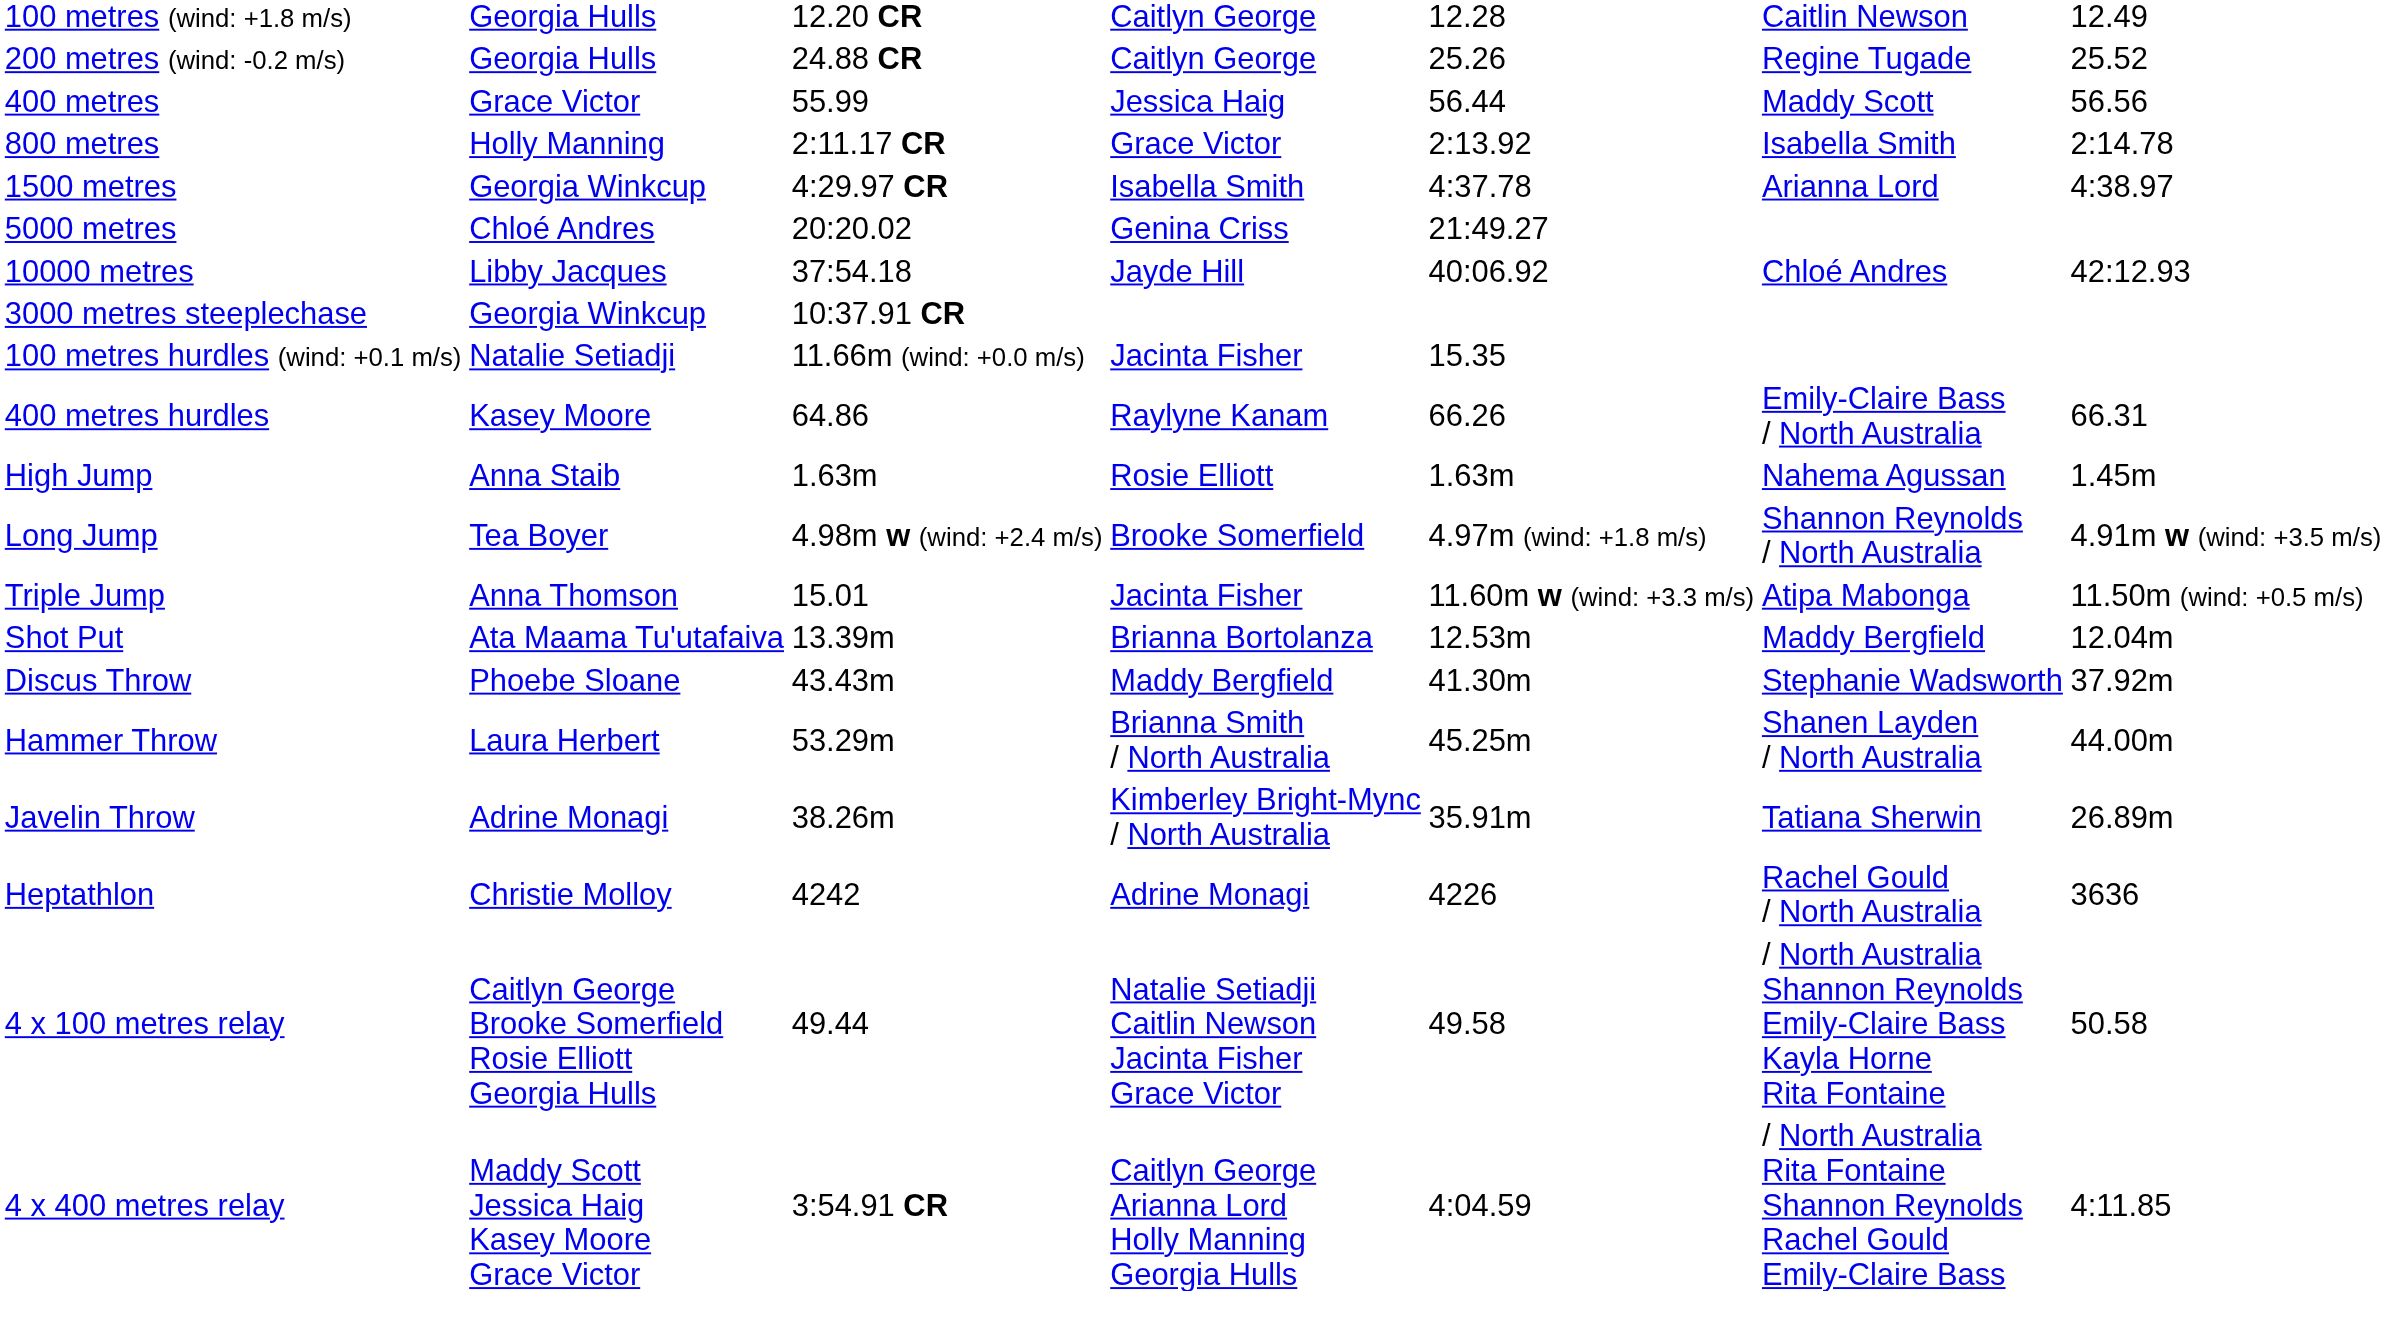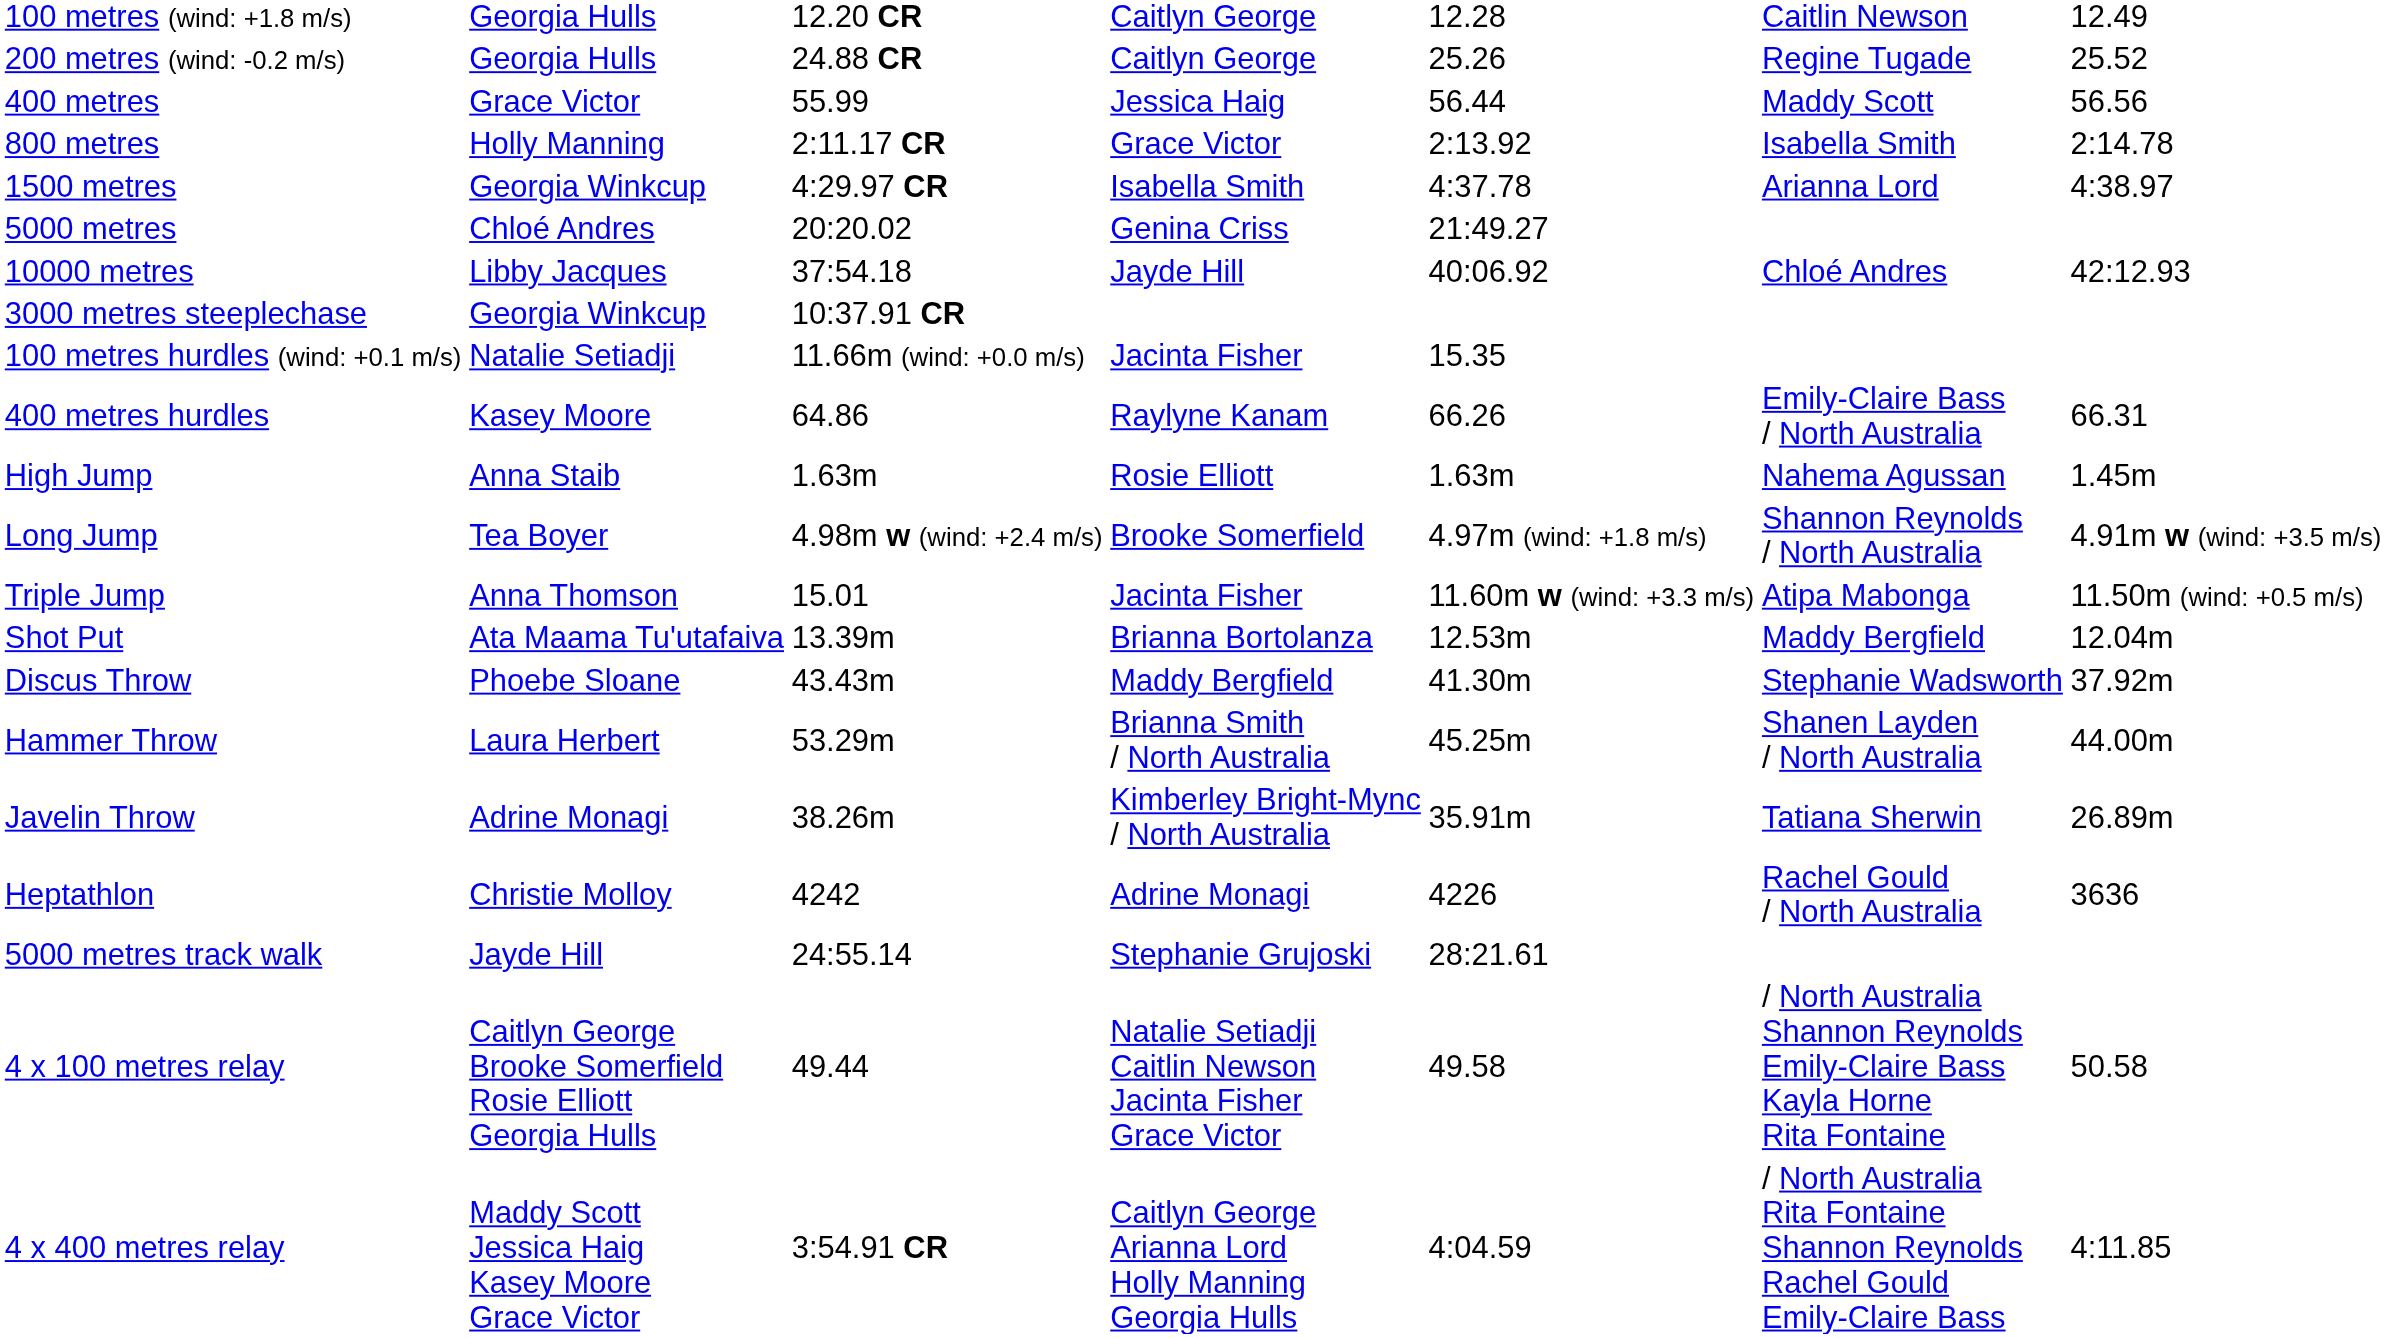 <table>
 <tr>
 <td><a href='#'>100 metres</a> <small>(wind: +1.8 m/s)</small></td>
 <td align=left><a href='#'>Georgia Hulls</a> <br> </td>
 <td>12.20 <strong>CR</strong></td>
 <td align=left><a href='#'>Caitlyn George</a> <br> </td>
 <td>12.28</td>
 <td align=left><a href='#'>Caitlin Newson</a> <br> </td>
 <td>12.49</td>
 </tr>
 <tr>
 <td><a href='#'>200 metres</a> <small>(wind: -0.2 m/s)</small></td>
 <td align=left><a href='#'>Georgia Hulls</a> <br> </td>
 <td>24.88 <strong>CR</strong></td>
 <td align=left><a href='#'>Caitlyn George</a> <br> </td>
 <td>25.26</td>
 <td align=left><a href='#'>Regine Tugade</a> <br> </td>
 <td>25.52</td>
 </tr>
 <tr>
 <td><a href='#'>400 metres</a></td>
 <td align=left><a href='#'>Grace Victor</a> <br> </td>
 <td>55.99</td>
 <td align=left><a href='#'>Jessica Haig</a> <br> </td>
 <td>56.44</td>
 <td align=left><a href='#'>Maddy Scott</a> <br> </td>
 <td>56.56</td>
 </tr>
 <tr>
 <td><a href='#'>800 metres</a></td>
 <td align=left><a href='#'>Holly Manning</a> <br> </td>
 <td>2:11.17 <strong>CR</strong></td>
 <td align=left><a href='#'>Grace Victor</a> <br> </td>
 <td>2:13.92</td>
 <td align=left><a href='#'>Isabella Smith</a> <br> </td>
 <td>2:14.78</td>
 </tr>
 <tr>
 <td><a href='#'>1500 metres</a></td>
 <td align=left><a href='#'>Georgia Winkcup</a> <br> </td>
 <td>4:29.97 <strong>CR</strong></td>
 <td align=left><a href='#'>Isabella Smith</a> <br> </td>
 <td>4:37.78</td>
 <td align=left><a href='#'>Arianna Lord</a> <br> </td>
 <td>4:38.97</td>
 </tr>
 <tr>
 <td><a href='#'>5000 metres</a></td>
 <td align=left><a href='#'>Chloé Andres</a> <br> </td>
 <td>20:20.02</td>
 <td align=left><a href='#'>Genina Criss</a> <br> </td>
 <td>21:49.27</td>
 <td></td>
 <td></td>
 </tr>
 <tr>
 <td><a href='#'>10000 metres</a></td>
 <td align=left><a href='#'>Libby Jacques</a> <br> </td>
 <td>37:54.18</td>
 <td align=left><a href='#'>Jayde Hill</a> <br> </td>
 <td>40:06.92</td>
 <td align=left><a href='#'>Chloé Andres</a> <br> </td>
 <td>42:12.93</td>
 </tr>
 <tr>
 <td><a href='#'>3000 metres steeplechase</a></td>
 <td align=left><a href='#'>Georgia Winkcup</a> <br> </td>
 <td>10:37.91 <strong>CR</strong></td>
 <td></td>
 <td></td>
 <td></td>
 <td></td>
 </tr>
 <tr>
 <td><a href='#'>100 metres hurdles</a> <small>(wind: +0.1 m/s)</small></td>
 <td align=left><a href='#'>Natalie Setiadji</a> <br> </td>
 <td>11.66m <small>(wind: +0.0 m/s)</small></td>
 <td align=left><a href='#'>Jacinta Fisher</a> <br> </td>
 <td>15.35</td>
 <td></td>
 <td></td>
 </tr>
 <tr>
 <td><a href='#'>400 metres hurdles</a></td>
 <td align=left><a href='#'>Kasey Moore</a> <br> </td>
 <td>64.86</td>
 <td align=left><a href='#'>Raylyne Kanam</a> <br> </td>
 <td>66.26</td>
 <td align=left><a href='#'>Emily-Claire Bass</a> <br> / <a href='#'>North Australia</a></td>
 <td>66.31</td>
 </tr>
 <tr>
 <td><a href='#'>High Jump</a></td>
 <td align=left><a href='#'>Anna Staib</a> <br> </td>
 <td>1.63m</td>
 <td align=left><a href='#'>Rosie Elliott</a> <br> </td>
 <td>1.63m</td>
 <td align=left><a href='#'>Nahema Agussan</a> <br> </td>
 <td>1.45m</td>
 </tr>
 <tr>
 <td><a href='#'>Long Jump</a></td>
 <td align=left><a href='#'>Tea Boyer</a> <br> </td>
 <td>4.98m  <strong>w</strong> <small>(wind: +2.4 m/s)</small></td>
 <td align=left><a href='#'>Brooke Somerfield</a> <br> </td>
 <td>4.97m  <small>(wind: +1.8 m/s)</small></td>
 <td align=left><a href='#'>Shannon Reynolds</a> <br> / <a href='#'>North Australia</a></td>
 <td>4.91m    <strong>w</strong> <small>(wind: +3.5 m/s)</small></td>
 </tr>
 <tr>
 <td><a href='#'>Triple Jump</a></td>
 <td align=left><a href='#'>Anna Thomson</a> <br> </td>
 <td>15.01</td>
 <td align=left><a href='#'>Jacinta Fisher</a> <br> </td>
 <td>11.60m <strong>w</strong> <small>(wind: +3.3 m/s)</small></td>
 <td align=left><a href='#'>Atipa Mabonga</a> <br> </td>
 <td>11.50m <small>(wind: +0.5 m/s)</small></td>
 </tr>
 <tr>
 <td><a href='#'>Shot Put</a></td>
 <td align=left><a href='#'>Ata Maama Tu'utafaiva</a> <br> </td>
 <td>13.39m</td>
 <td align=left><a href='#'>Brianna Bortolanza</a> <br> </td>
 <td>12.53m</td>
 <td align=left><a href='#'>Maddy Bergfield</a> <br> </td>
 <td>12.04m</td>
 </tr>
 <tr>
 <td><a href='#'>Discus Throw</a></td>
 <td align=left><a href='#'>Phoebe Sloane</a> <br> </td>
 <td>43.43m</td>
 <td align=left><a href='#'>Maddy Bergfield</a> <br> </td>
 <td>41.30m</td>
 <td align=left><a href='#'>Stephanie Wadsworth</a> <br> </td>
 <td>37.92m</td>
 </tr>
 <tr>
 <td><a href='#'>Hammer Throw</a></td>
 <td align=left><a href='#'>Laura Herbert</a> <br> </td>
 <td>53.29m</td>
 <td align=left><a href='#'>Brianna Smith</a> <br> / <a href='#'>North Australia</a></td>
 <td>45.25m</td>
 <td align=left><a href='#'>Shanen Layden</a> <br> / <a href='#'>North Australia</a></td>
 <td>44.00m</td>
 </tr>
 <tr>
 <td><a href='#'>Javelin Throw</a></td>
 <td align=left><a href='#'>Adrine Monagi</a> <br> </td>
 <td>38.26m</td>
 <td align=left><a href='#'>Kimberley Bright-Mync</a> <br> / <a href='#'>North Australia</a></td>
 <td>35.91m</td>
 <td align=left><a href='#'>Tatiana Sherwin</a> <br> </td>
 <td>26.89m</td>
 </tr>
 <tr>
 <td><a href='#'>Heptathlon</a></td>
 <td align=left><a href='#'>Christie Molloy</a> <br> </td>
 <td>4242</td>
 <td align=left><a href='#'>Adrine Monagi</a> <br> </td>
 <td>4226</td>
 <td align=left><a href='#'>Rachel Gould</a> <br> / <a href='#'>North Australia</a></td>
 <td>3636</td>
 </tr>
 <tr>
+<td><a href='#'>5000 metres track walk</a></td>
+<td align=left><a href='#'>Jayde Hill</a> <br> </td>
+<td>24:55.14</td>
+<td align=left><a href='#'>Stephanie Grujoski</a> <br> </td>
+<td>28:21.61</td>
+<td></td>
+<td></td>
+</tr>
+<tr>
 <td><a href='#'>4 x 100 metres relay</a></td>
 <td> <br><a href='#'>Caitlyn George</a><br><a href='#'>Brooke Somerfield</a><br><a href='#'>Rosie Elliott</a><br><a href='#'>Georgia Hulls</a></td>
 <td>49.44</td>
 <td> <br><a href='#'>Natalie Setiadji</a><br><a href='#'>Caitlin Newson</a><br><a href='#'>Jacinta Fisher</a><br><a href='#'>Grace Victor</a></td>
 <td>49.58</td>
 <td>/ <a href='#'>North Australia</a> <br><a href='#'>Shannon Reynolds</a><br><a href='#'>Emily-Claire Bass</a><br><a href='#'>Kayla Horne</a><br><a href='#'>Rita Fontaine</a></td>
 <td>50.58</td>
 </tr>
 <tr>
 <td><a href='#'>4 x 400 metres relay</a></td>
 <td> <br><a href='#'>Maddy Scott</a><br><a href='#'>Jessica Haig</a><br><a href='#'>Kasey Moore</a><br><a href='#'>Grace Victor</a></td>
 <td>3:54.91 <strong>CR</strong></td>
 <td> <br><a href='#'>Caitlyn George</a><br><a href='#'>Arianna Lord</a><br><a href='#'>Holly Manning</a><br><a href='#'>Georgia Hulls</a></td>
 <td>4:04.59</td>
 <td>/ <a href='#'>North Australia</a> <br><a href='#'>Rita Fontaine</a><br><a href='#'>Shannon Reynolds</a><br><a href='#'>Rachel Gould</a><br><a href='#'>Emily-Claire Bass</a></td>
 <td>4:11.85</td>
 </tr>
 </table>
